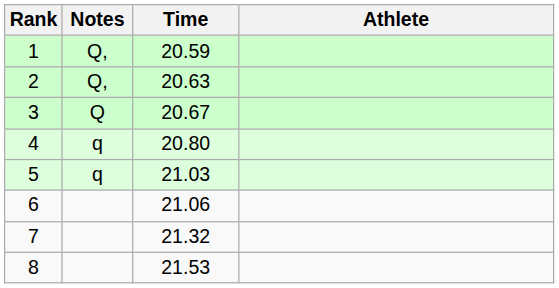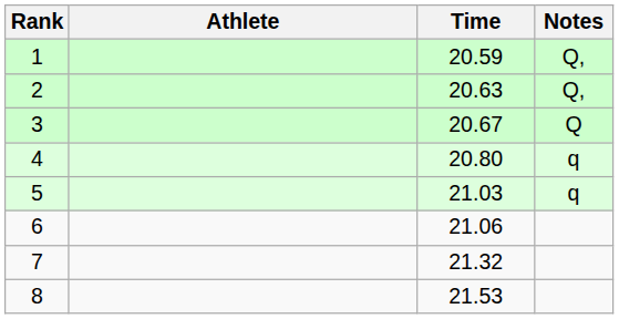 <table class="wikitable" style="text-align:center">
 <tr>
 <th width=40>Rank</th>
+<th width=250>Athlete</th>
+<th width=80>Time</th>
 <th width=50>Notes</th>
-<th width=80>Time</th>
-<th width=250>Athlete</th>
 </tr>
 <tr bgcolor=ccffcc>
 <td>1</td>
+<td align=left></td>
+<td>20.59</td>
 <td>Q, </td>
-<td>20.59</td>
-<td align=left></td>
 </tr>
 <tr bgcolor=ccffcc>
 <td>2</td>
+<td align=left></td>
+<td>20.63</td>
 <td>Q, </td>
-<td>20.63</td>
-<td align=left></td>
 </tr>
 <tr bgcolor=ccffcc>
 <td>3</td>
+<td align=left></td>
+<td>20.67</td>
 <td>Q</td>
-<td>20.67</td>
-<td align=left></td>
 </tr>
 <tr bgcolor=ddffdd>
 <td>4</td>
+<td align=left></td>
+<td>20.80</td>
 <td>q</td>
-<td>20.80</td>
-<td align=left></td>
 </tr>
 <tr bgcolor=ddffdd>
 <td>5</td>
+<td align=left></td>
+<td>21.03</td>
 <td>q</td>
-<td>21.03</td>
-<td align=left></td>
 </tr>
 <tr>
 <td>6</td>
+<td align=left></td>
+<td>21.06</td>
 <td></td>
-<td>21.06</td>
-<td align=left></td>
 </tr>
 <tr>
 <td>7</td>
+<td align=left></td>
+<td>21.32</td>
 <td></td>
-<td>21.32</td>
-<td align=left></td>
 </tr>
 <tr>
 <td>8</td>
+<td align=left></td>
+<td>21.53</td>
 <td></td>
-<td>21.53</td>
-<td align=left></td>
 </tr>
 </table>
